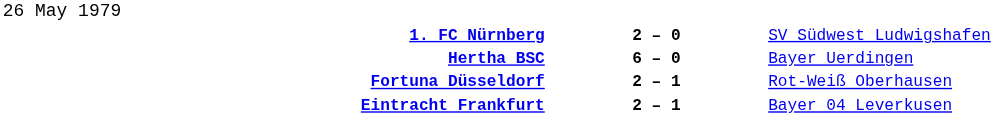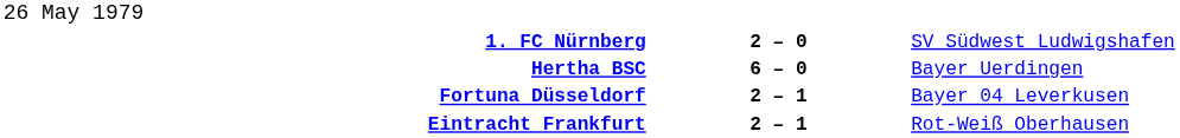 <table style="width:100%;" cellspacing="1">
 <tr>
 <th width=25%></th>
 <th width=10%></th>
 <th width=25%></th>
 <th></th>
 </tr>
 <tr>
 <td>26 May 1979</td>
 </tr>
 <tr style=font-size:90%>
 <td align=right><strong><a href='#'>1. FC Nürnberg</a></strong></td>
 <td align=center><strong>2 – 0</strong></td>
 <td><a href='#'>SV Südwest Ludwigshafen</a></td>
 </tr>
 <tr style=font-size:90%>
 <td align=right><strong><a href='#'>Hertha BSC</a></strong></td>
 <td align=center><strong>6 – 0</strong></td>
 <td><a href='#'>Bayer Uerdingen</a></td>
 </tr>
 <tr style=font-size:90%>
 <td align=right><strong><a href='#'>Fortuna Düsseldorf</a></strong></td>
 <td align=center><strong>2 – 1</strong></td>
-<td><a href='#'>Rot-Weiß Oberhausen</a></td>
+<td><a href='#'>Bayer 04 Leverkusen</a></td>
 </tr>
 <tr style=font-size:90%>
 <td align=right><strong><a href='#'>Eintracht Frankfurt</a></strong></td>
 <td align=center><strong>2 – 1</strong></td>
-<td><a href='#'>Bayer 04 Leverkusen</a></td>
+<td><a href='#'>Rot-Weiß Oberhausen</a></td>
 </tr>
 </table>
